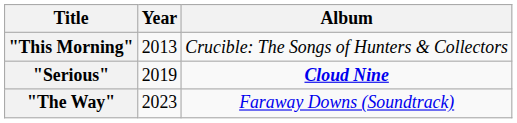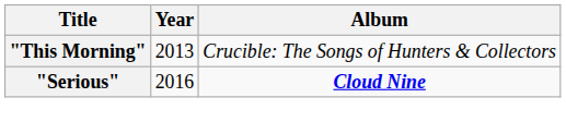 <table class="wikitable plainrowheaders" style="text-align:center;" border="1">
 <tr>
 <th scope="col">Title</th>
 <th scope="col">Year</th>
 <th scope="col">Album</th>
 </tr>
 <tr>
 <th scope="row">"This Morning" <br></th>
 <td>2013</td>
 <td><em>Crucible: The Songs of Hunters & Collectors</em></td>
 </tr>
 <tr>
 <th scope="row">"Serious" <br></th>
-<td>2019</td>
+<td>2016</td>
 <td><strong><em><a href='#'>Cloud Nine</a></em></strong></td>
 </tr>
-<tr>
-<th scope="row">"The Way" <br></th>
-<td>2023</td>
-<td><em><a href='#'>Faraway Downs (Soundtrack)</a></em></td>
-</tr>
 </table>
